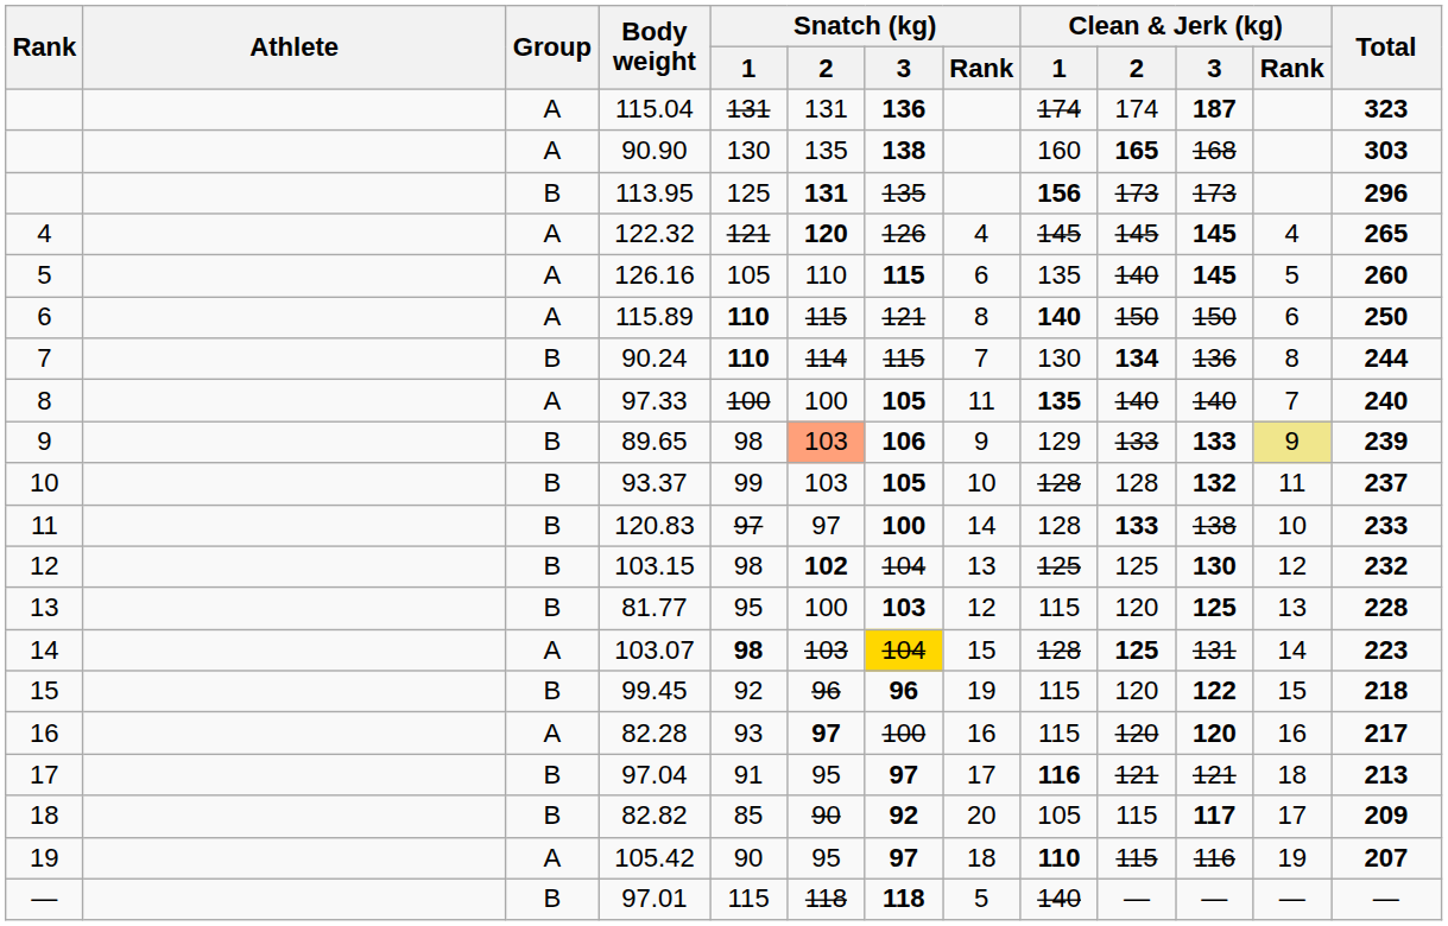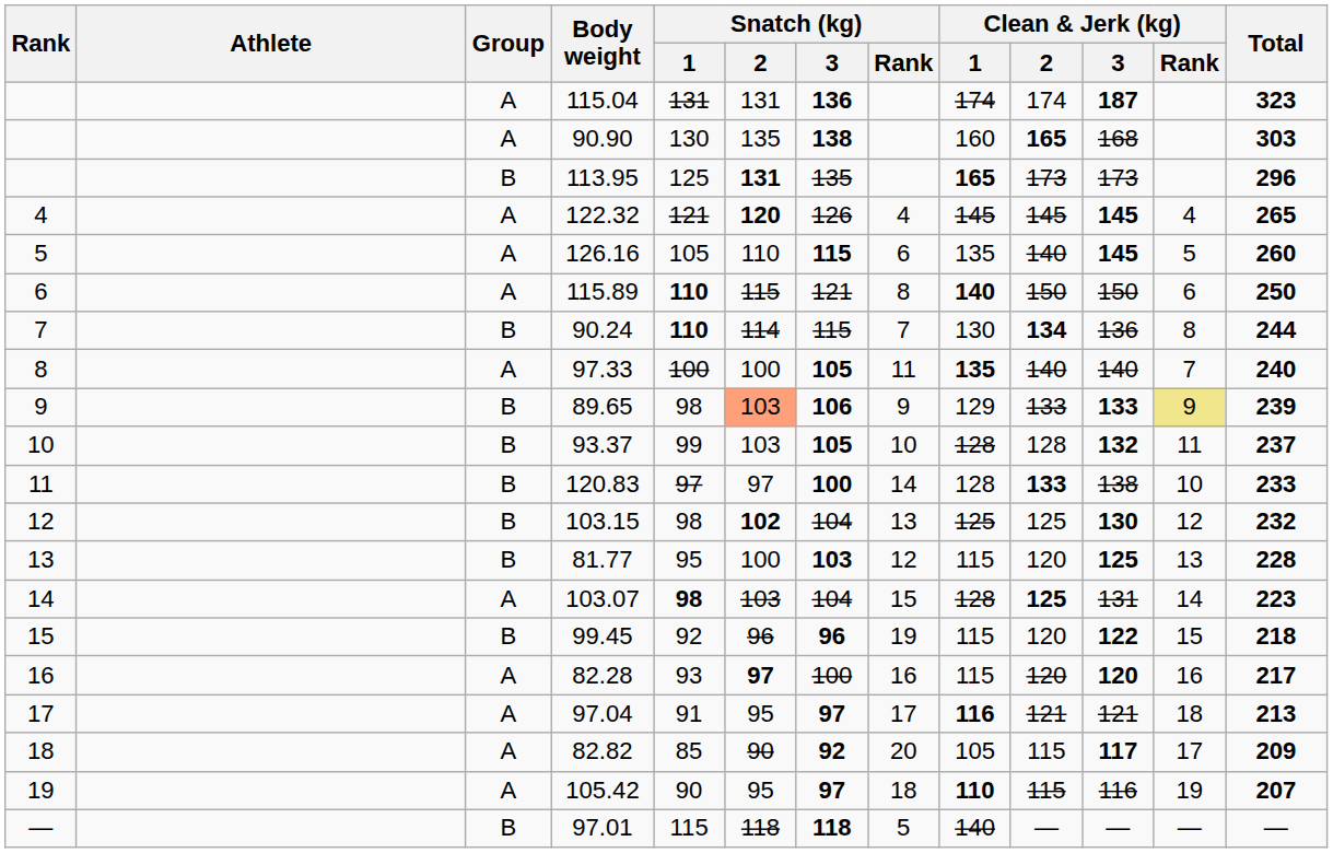 <table class = "wikitable" style="text-align:center;">
 <tr>
 <th rowspan=2 width=40>Rank</th>
 <th rowspan=2 width=250>Athlete</th>
 <th rowspan=2 width=50>Group</th>
 <th rowspan=2 width=60>Body weight</th>
 <th colspan=4>Snatch (kg)</th>
 <th colspan=4>Clean & Jerk (kg)</th>
 <th rowspan=2 width=60>Total</th>
 </tr>
 <tr>
 <th width=40>1</th>
 <th width=40>2</th>
 <th width=40>3</th>
 <th width=40>Rank</th>
 <th width=40>1</th>
 <th width=40>2</th>
 <th width=40>3</th>
 <th width=40>Rank</th>
 </tr>
 <tr>
 <td></td>
 <td align=left></td>
 <td>A</td>
 <td>115.04</td>
 <td><s>131 </s></td>
 <td>131</td>
 <td><strong>136</strong></td>
 <td></td>
 <td><s>174 </s></td>
 <td>174</td>
 <td><strong>187</strong></td>
 <td></td>
 <td><strong>323</strong></td>
 </tr>
 <tr>
 <td></td>
 <td align=left></td>
 <td>A</td>
 <td>90.90</td>
 <td>130</td>
 <td>135</td>
 <td><strong>138</strong></td>
 <td></td>
 <td>160</td>
 <td><strong>165</strong></td>
 <td><s>168 </s></td>
 <td></td>
 <td><strong>303</strong></td>
 </tr>
 <tr>
 <td></td>
 <td align=left></td>
 <td>B</td>
 <td>113.95</td>
 <td>125</td>
 <td><strong>131</strong></td>
 <td><s>135 </s></td>
 <td></td>
-<td><strong>156</strong></td>
+<td><strong>165</strong></td>
 <td><s>173 </s></td>
 <td><s>173 </s></td>
 <td></td>
 <td><strong>296</strong></td>
 </tr>
 <tr>
 <td>4</td>
 <td align=left></td>
 <td>A</td>
 <td>122.32</td>
 <td><s>121 </s></td>
 <td><strong>120</strong></td>
 <td><s>126 </s></td>
 <td>4</td>
 <td><s>145 </s></td>
 <td><s>145 </s></td>
 <td><strong>145</strong></td>
 <td>4</td>
 <td><strong>265</strong></td>
 </tr>
 <tr>
 <td>5</td>
 <td align=left></td>
 <td>A</td>
 <td>126.16</td>
 <td>105</td>
 <td>110</td>
 <td><strong>115</strong></td>
 <td>6</td>
 <td>135</td>
 <td><s>140 </s></td>
 <td><strong>145</strong></td>
 <td>5</td>
 <td><strong>260</strong></td>
 </tr>
 <tr>
 <td>6</td>
 <td align=left></td>
 <td>A</td>
 <td>115.89</td>
 <td><strong>110</strong></td>
 <td><s>115 </s></td>
 <td><s>121 </s></td>
 <td>8</td>
 <td><strong>140</strong></td>
 <td><s>150 </s></td>
 <td><s>150 </s></td>
 <td>6</td>
 <td><strong>250</strong></td>
 </tr>
 <tr>
 <td>7</td>
 <td align=left></td>
 <td>B</td>
 <td>90.24</td>
 <td><strong>110</strong></td>
 <td><s>114 </s></td>
 <td><s>115 </s></td>
 <td>7</td>
 <td>130</td>
 <td><strong>134</strong></td>
 <td><s>136 </s></td>
 <td>8</td>
 <td><strong>244</strong></td>
 </tr>
 <tr>
 <td>8</td>
 <td align=left></td>
 <td>A</td>
 <td>97.33</td>
 <td><s>100 </s></td>
 <td>100</td>
 <td><strong>105</strong></td>
 <td>11</td>
 <td><strong>135</strong></td>
 <td><s>140 </s></td>
 <td><s>140 </s></td>
 <td>7</td>
 <td><strong>240</strong></td>
 </tr>
 <tr>
 <td>9</td>
 <td align=left></td>
 <td>B</td>
 <td>89.65</td>
 <td>98</td>
 <td style="background: lightsalmon;">103</td>
 <td><strong>106</strong></td>
 <td>9</td>
 <td>129</td>
 <td><s>133 </s></td>
 <td><strong>133</strong></td>
 <td style="background: khaki;">9</td>
 <td><strong>239</strong></td>
 </tr>
 <tr>
 <td>10</td>
 <td align=left></td>
 <td>B</td>
 <td>93.37</td>
 <td>99</td>
 <td>103</td>
 <td><strong>105</strong></td>
 <td>10</td>
 <td><s>128 </s></td>
 <td>128</td>
 <td><strong>132</strong></td>
 <td>11</td>
 <td><strong>237</strong></td>
 </tr>
 <tr>
 <td>11</td>
 <td align=left></td>
 <td>B</td>
 <td>120.83</td>
 <td><s>97 </s></td>
 <td>97</td>
 <td><strong>100</strong></td>
 <td>14</td>
 <td>128</td>
 <td><strong>133</strong></td>
 <td><s>138 </s></td>
 <td>10</td>
 <td><strong>233</strong></td>
 </tr>
 <tr>
 <td>12</td>
 <td align=left></td>
 <td>B</td>
 <td>103.15</td>
 <td>98</td>
 <td><strong>102</strong></td>
 <td><s>104 </s></td>
 <td>13</td>
 <td><s>125 </s></td>
 <td>125</td>
 <td><strong>130</strong></td>
 <td>12</td>
 <td><strong>232</strong></td>
 </tr>
 <tr>
 <td>13</td>
 <td align=left></td>
 <td>B</td>
 <td>81.77</td>
 <td>95</td>
 <td>100</td>
 <td><strong>103</strong></td>
 <td>12</td>
 <td>115</td>
 <td>120</td>
 <td><strong>125</strong></td>
 <td>13</td>
 <td><strong>228</strong></td>
 </tr>
 <tr>
 <td>14</td>
 <td align=left></td>
 <td>A</td>
 <td>103.07</td>
 <td><strong>98</strong></td>
 <td><s>103 </s></td>
-<td style="background: gold;"><s>104 </s></td>
+<td><s>104 </s></td>
 <td>15</td>
 <td><s>128 </s></td>
 <td><strong>125</strong></td>
 <td><s>131 </s></td>
 <td>14</td>
 <td><strong>223</strong></td>
 </tr>
 <tr>
 <td>15</td>
 <td align=left></td>
 <td>B</td>
 <td>99.45</td>
 <td>92</td>
 <td><s>96 </s></td>
 <td><strong>96</strong></td>
 <td>19</td>
 <td>115</td>
 <td>120</td>
 <td><strong>122</strong></td>
 <td>15</td>
 <td><strong>218</strong></td>
 </tr>
 <tr>
 <td>16</td>
 <td align=left></td>
 <td>A</td>
 <td>82.28</td>
 <td>93</td>
 <td><strong>97</strong></td>
 <td><s>100 </s></td>
 <td>16</td>
 <td>115</td>
 <td><s>120 </s></td>
 <td><strong>120</strong></td>
 <td>16</td>
 <td><strong>217</strong></td>
 </tr>
 <tr>
 <td>17</td>
 <td align=left></td>
-<td>B</td>
+<td>A</td>
 <td>97.04</td>
 <td>91</td>
 <td>95</td>
 <td><strong>97</strong></td>
 <td>17</td>
 <td><strong>116</strong></td>
 <td><s>121 </s></td>
 <td><s>121 </s></td>
 <td>18</td>
 <td><strong>213</strong></td>
 </tr>
 <tr>
 <td>18</td>
 <td align=left></td>
-<td>B</td>
+<td>A</td>
 <td>82.82</td>
 <td>85</td>
 <td><s>90 </s></td>
 <td><strong>92</strong></td>
 <td>20</td>
 <td>105</td>
 <td>115</td>
 <td><strong>117</strong></td>
 <td>17</td>
 <td><strong>209</strong></td>
 </tr>
 <tr>
 <td>19</td>
 <td align=left></td>
 <td>A</td>
 <td>105.42</td>
 <td>90</td>
 <td>95</td>
 <td><strong>97</strong></td>
 <td>18</td>
 <td><strong>110</strong></td>
 <td><s>115 </s></td>
 <td><s>116 </s></td>
 <td>19</td>
 <td><strong>207</strong></td>
 </tr>
 <tr>
 <td>—</td>
 <td align=left></td>
 <td>B</td>
 <td>97.01</td>
 <td>115</td>
 <td><s>118 </s></td>
 <td><strong>118</strong></td>
 <td>5</td>
 <td><s>140 </s></td>
 <td>—</td>
 <td>—</td>
 <td>—</td>
 <td>—</td>
 </tr>
 </table>
